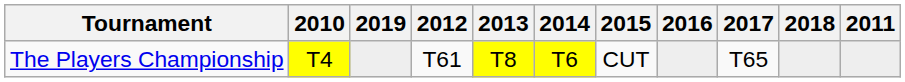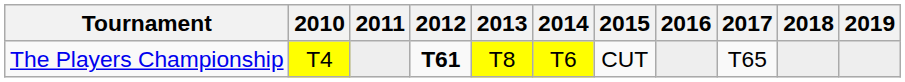 <table class="wikitable" style="font-size:95%;text-align:center;">
 <tr>
 <th>Tournament</th>
 <th>2010</th>
-<th>2019</th>
+<th>2011</th>
 <th>2012</th>
 <th>2013</th>
 <th>2014</th>
 <th>2015</th>
 <th>2016</th>
 <th>2017</th>
 <th>2018</th>
-<th>2011</th>
+<th>2019</th>
 </tr>
 <tr>
 <td align=left><a href='#'>The Players Championship</a></td>
 <td style="background:yellow;">T4</td>
 <td style="background:#eeeeee;"></td>
-<td>T61</td>
+<td><strong>T61</strong></td>
 <td style="background:yellow;">T8</td>
 <td style="background:yellow;">T6</td>
 <td>CUT</td>
 <td style="background:#eeeeee;"></td>
 <td>T65</td>
 <td style="background:#eeeeee;"></td>
 <td style="background:#eeeeee;"></td>
 </tr>
 </table>
